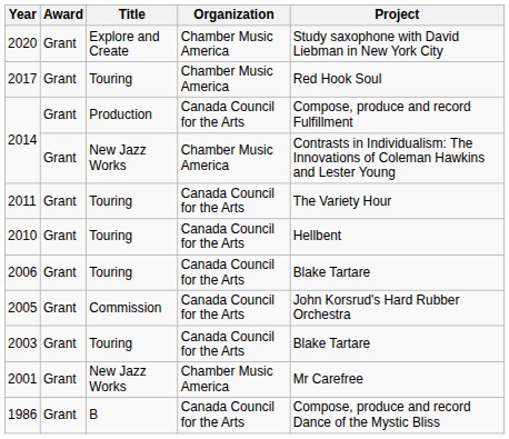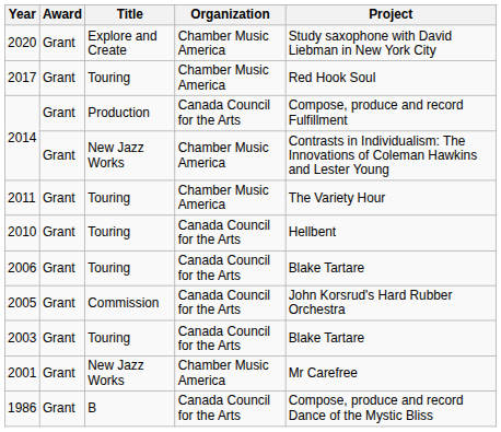 <table class="wikitable">
 <tr>
 <th>Year</th>
 <th>Award</th>
 <th>Title</th>
 <th>Organization</th>
 <th>Project</th>
 </tr>
 <tr>
 <td>2020</td>
 <td>Grant</td>
 <td>Explore and Create</td>
 <td>Chamber Music America</td>
 <td>Study saxophone with David Liebman in New York City</td>
 </tr>
 <tr>
 <td>2017</td>
 <td>Grant</td>
 <td>Touring</td>
 <td>Chamber Music America</td>
 <td>Red Hook Soul</td>
 </tr>
 <tr>
 <td rowspan="2">2014</td>
 <td>Grant</td>
 <td>Production</td>
 <td>Canada Council for the Arts</td>
 <td>Compose, produce and record Fulfillment</td>
 </tr>
 <tr>
 <td>Grant</td>
 <td>New Jazz Works</td>
 <td>Chamber Music America</td>
 <td>Contrasts in Individualism: The Innovations of Coleman Hawkins and Lester Young</td>
 </tr>
 <tr>
 <td>2011</td>
 <td>Grant</td>
 <td>Touring</td>
-<td>Canada Council for the Arts</td>
+<td>Chamber Music America</td>
 <td>The Variety Hour</td>
 </tr>
 <tr>
 <td>2010</td>
 <td>Grant</td>
 <td>Touring</td>
 <td>Canada Council for the Arts</td>
 <td>Hellbent</td>
 </tr>
 <tr>
 <td>2006</td>
 <td>Grant</td>
 <td>Touring</td>
 <td>Canada Council for the Arts</td>
 <td>Blake Tartare</td>
 </tr>
 <tr>
 <td>2005</td>
 <td>Grant</td>
 <td>Commission</td>
 <td>Canada Council for the Arts</td>
 <td>John Korsrud's Hard Rubber Orchestra</td>
 </tr>
 <tr>
 <td>2003</td>
 <td>Grant</td>
 <td>Touring</td>
 <td>Canada Council for the Arts</td>
 <td>Blake Tartare</td>
 </tr>
 <tr>
 <td>2001</td>
 <td>Grant</td>
 <td>New Jazz Works</td>
 <td>Chamber Music America</td>
 <td>Mr Carefree</td>
 </tr>
 <tr>
 <td>1986</td>
 <td>Grant</td>
 <td>B</td>
 <td>Canada Council for the Arts</td>
 <td>Compose, produce and record Dance of the Mystic Bliss</td>
 </tr>
 </table>
